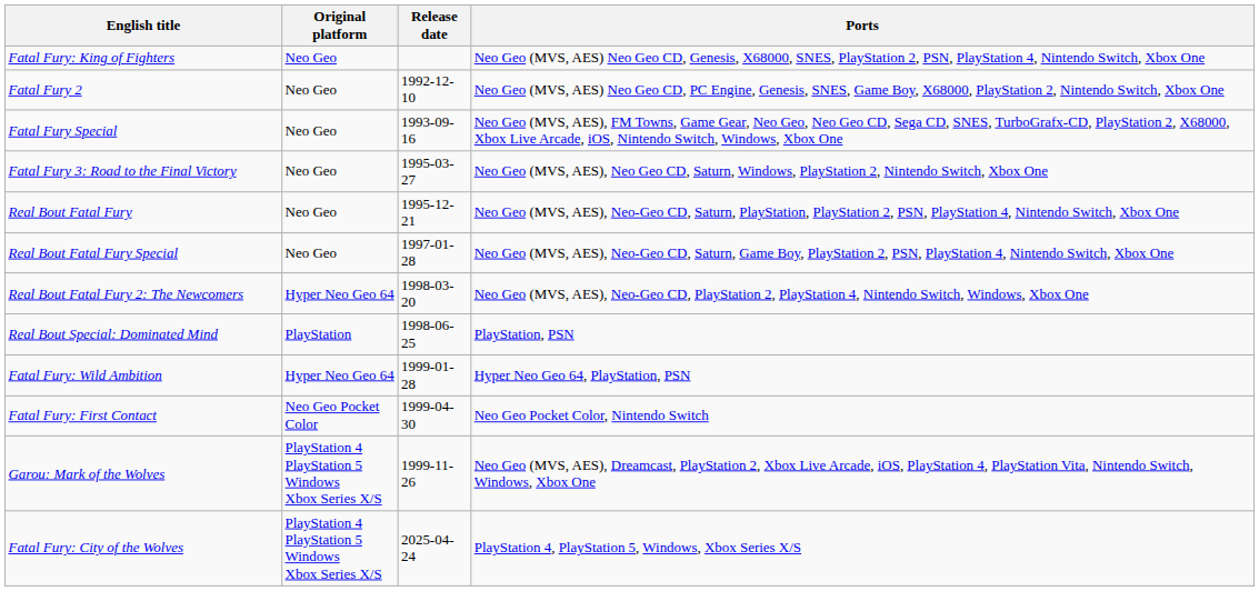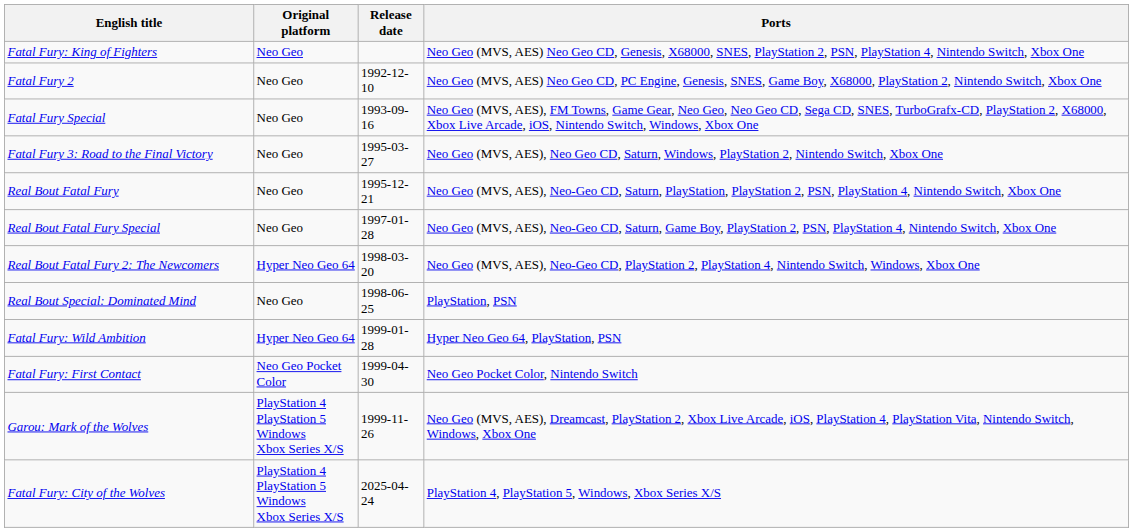 <table class="wikitable sortable" style="font-size: 90%">
 <tr>
 <th style="width:270px;">English title</th>
 <th>Original platform</th>
 <th>Release date</th>
 <th>Ports</th>
 </tr>
 <tr>
 <td><em><a href='#'>Fatal Fury: King of Fighters</a></em></td>
 <td><a href='#'>Neo Geo</a></td>
 <td></td>
 <td><a href='#'>Neo Geo</a> (MVS, AES) <a href='#'>Neo Geo CD</a>, <a href='#'>Genesis</a>, <a href='#'>X68000</a>, <a href='#'>SNES</a>, <a href='#'>PlayStation 2</a>, <a href='#'>PSN</a>, <a href='#'>PlayStation 4</a>, <a href='#'>Nintendo Switch</a>, <a href='#'>Xbox One</a></td>
 </tr>
 <tr>
 <td><em><a href='#'>Fatal Fury 2</a></em></td>
 <td>Neo Geo</td>
 <td>1992-12-10</td>
 <td><a href='#'>Neo Geo</a> (MVS, AES) <a href='#'>Neo Geo CD</a>, <a href='#'>PC Engine</a>, <a href='#'>Genesis</a>, <a href='#'>SNES</a>, <a href='#'>Game Boy</a>, <a href='#'>X68000</a>, <a href='#'>PlayStation 2</a>, <a href='#'>Nintendo Switch</a>, <a href='#'>Xbox One</a></td>
 </tr>
 <tr>
 <td><em><a href='#'>Fatal Fury Special</a></em></td>
 <td>Neo Geo</td>
 <td>1993-09-16</td>
 <td><a href='#'>Neo Geo</a> (MVS, AES), <a href='#'>FM Towns</a>, <a href='#'>Game Gear</a>, <a href='#'>Neo Geo</a>, <a href='#'>Neo Geo CD</a>, <a href='#'>Sega CD</a>, <a href='#'>SNES</a>, <a href='#'>TurboGrafx-CD</a>, <a href='#'>PlayStation 2</a>, <a href='#'>X68000</a>, <a href='#'>Xbox Live Arcade</a>, <a href='#'>iOS</a>, <a href='#'>Nintendo Switch</a>, <a href='#'>Windows</a>, <a href='#'>Xbox One</a></td>
 </tr>
 <tr>
 <td><em><a href='#'>Fatal Fury 3: Road to the Final Victory</a></em></td>
 <td>Neo Geo</td>
 <td>1995-03-27</td>
 <td><a href='#'>Neo Geo</a> (MVS, AES), <a href='#'>Neo Geo CD</a>, <a href='#'>Saturn</a>, <a href='#'>Windows</a>, <a href='#'>PlayStation 2</a>, <a href='#'>Nintendo Switch</a>, <a href='#'>Xbox One</a></td>
 </tr>
 <tr>
 <td><em><a href='#'>Real Bout Fatal Fury</a></em></td>
 <td>Neo Geo</td>
 <td>1995-12-21</td>
 <td><a href='#'>Neo Geo</a> (MVS, AES), <a href='#'>Neo-Geo CD</a>, <a href='#'>Saturn</a>, <a href='#'>PlayStation</a>, <a href='#'>PlayStation 2</a>, <a href='#'>PSN</a>, <a href='#'>PlayStation 4</a>, <a href='#'>Nintendo Switch</a>, <a href='#'>Xbox One</a></td>
 </tr>
 <tr>
 <td><em><a href='#'>Real Bout Fatal Fury Special</a></em></td>
 <td>Neo Geo</td>
 <td>1997-01-28</td>
 <td><a href='#'>Neo Geo</a> (MVS, AES), <a href='#'>Neo-Geo CD</a>, <a href='#'>Saturn</a>, <a href='#'>Game Boy</a>, <a href='#'>PlayStation 2</a>, <a href='#'>PSN</a>, <a href='#'>PlayStation 4</a>, <a href='#'>Nintendo Switch</a>, <a href='#'>Xbox One</a></td>
 </tr>
 <tr>
 <td><em><a href='#'>Real Bout Fatal Fury 2: The Newcomers</a></em></td>
 <td><a href='#'>Hyper Neo Geo 64</a></td>
 <td>1998-03-20</td>
 <td><a href='#'>Neo Geo</a> (MVS, AES), <a href='#'>Neo-Geo CD</a>, <a href='#'>PlayStation 2</a>, <a href='#'>PlayStation 4</a>, <a href='#'>Nintendo Switch</a>, <a href='#'>Windows</a>, <a href='#'>Xbox One</a></td>
 </tr>
 <tr>
 <td><em><a href='#'>Real Bout Special: Dominated Mind</a></em></td>
-<td><a href='#'>PlayStation</a></td>
+<td>Neo Geo</td>
 <td>1998-06-25</td>
 <td><a href='#'>PlayStation</a>, <a href='#'>PSN</a></td>
 </tr>
 <tr>
 <td><em><a href='#'>Fatal Fury: Wild Ambition</a></em></td>
 <td><a href='#'>Hyper Neo Geo 64</a></td>
 <td>1999-01-28</td>
 <td><a href='#'>Hyper Neo Geo 64</a>, <a href='#'>PlayStation</a>, <a href='#'>PSN</a></td>
 </tr>
 <tr>
 <td><em><a href='#'>Fatal Fury: First Contact</a></em></td>
 <td><a href='#'>Neo Geo Pocket Color</a></td>
 <td>1999-04-30</td>
 <td><a href='#'>Neo Geo Pocket Color</a>, <a href='#'>Nintendo Switch</a></td>
 </tr>
 <tr>
 <td><em><a href='#'>Garou: Mark of the Wolves</a></em></td>
 <td><a href='#'>PlayStation 4</a><br><a href='#'>PlayStation 5</a><br><a href='#'>Windows</a><br><a href='#'>Xbox Series X/S</a></td>
 <td>1999-11-26</td>
 <td><a href='#'>Neo Geo</a> (MVS, AES), <a href='#'>Dreamcast</a>, <a href='#'>PlayStation 2</a>, <a href='#'>Xbox Live Arcade</a>, <a href='#'>iOS</a>, <a href='#'>PlayStation 4</a>, <a href='#'>PlayStation Vita</a>, <a href='#'>Nintendo Switch</a>, <a href='#'>Windows</a>, <a href='#'>Xbox One</a></td>
 </tr>
 <tr>
 <td><em><a href='#'>Fatal Fury: City of the Wolves</a></em></td>
 <td><a href='#'>PlayStation 4</a><br><a href='#'>PlayStation 5</a><br><a href='#'>Windows</a><br><a href='#'>Xbox Series X/S</a></td>
 <td>2025-04-24</td>
 <td><a href='#'>PlayStation 4</a>, <a href='#'>PlayStation 5</a>, <a href='#'>Windows</a>, <a href='#'>Xbox Series X/S</a></td>
 </tr>
 </table>
